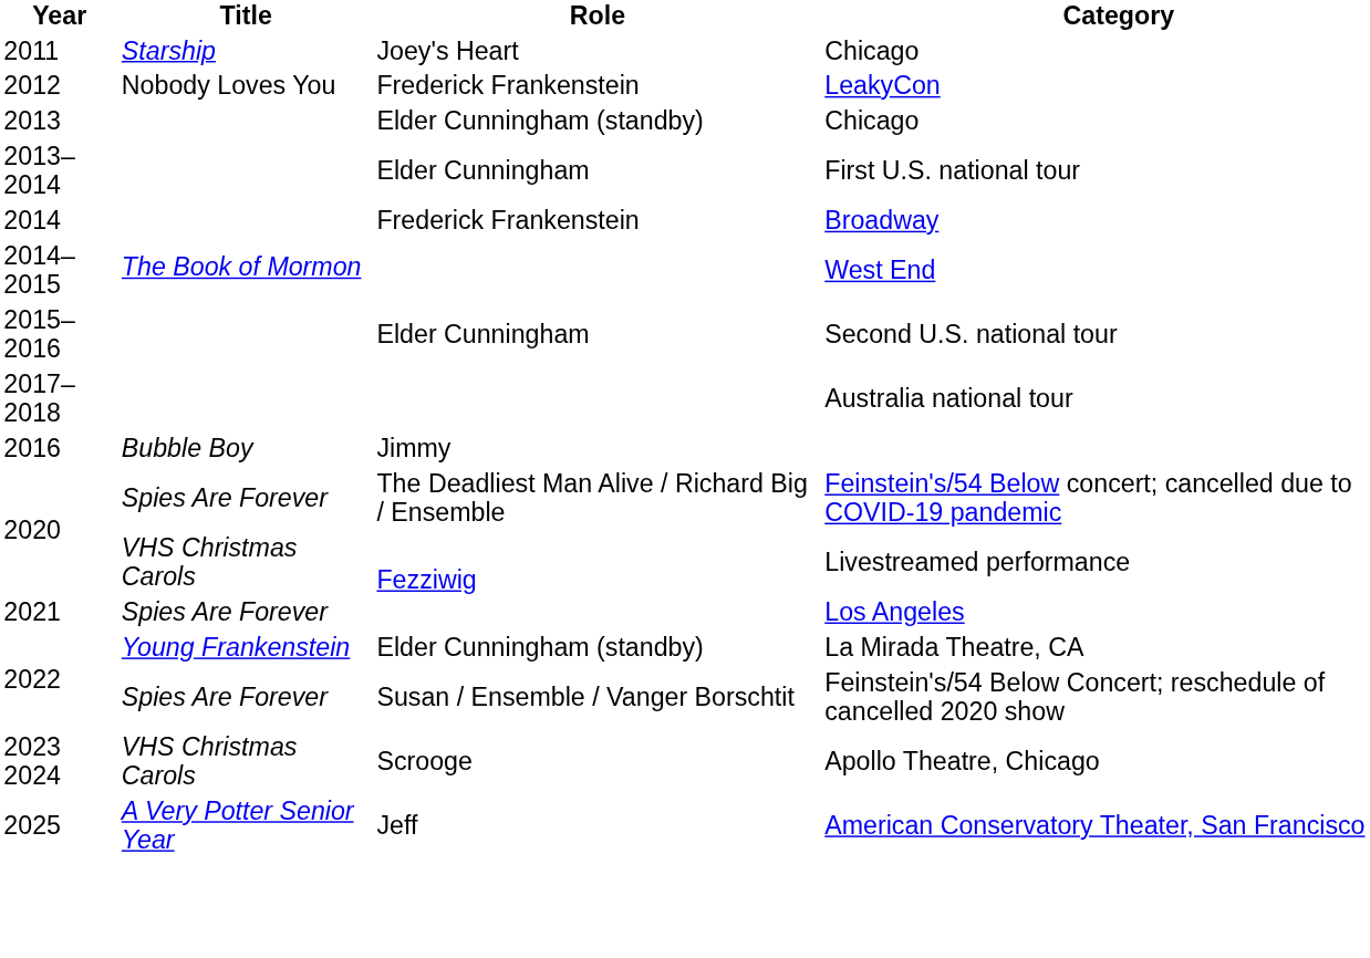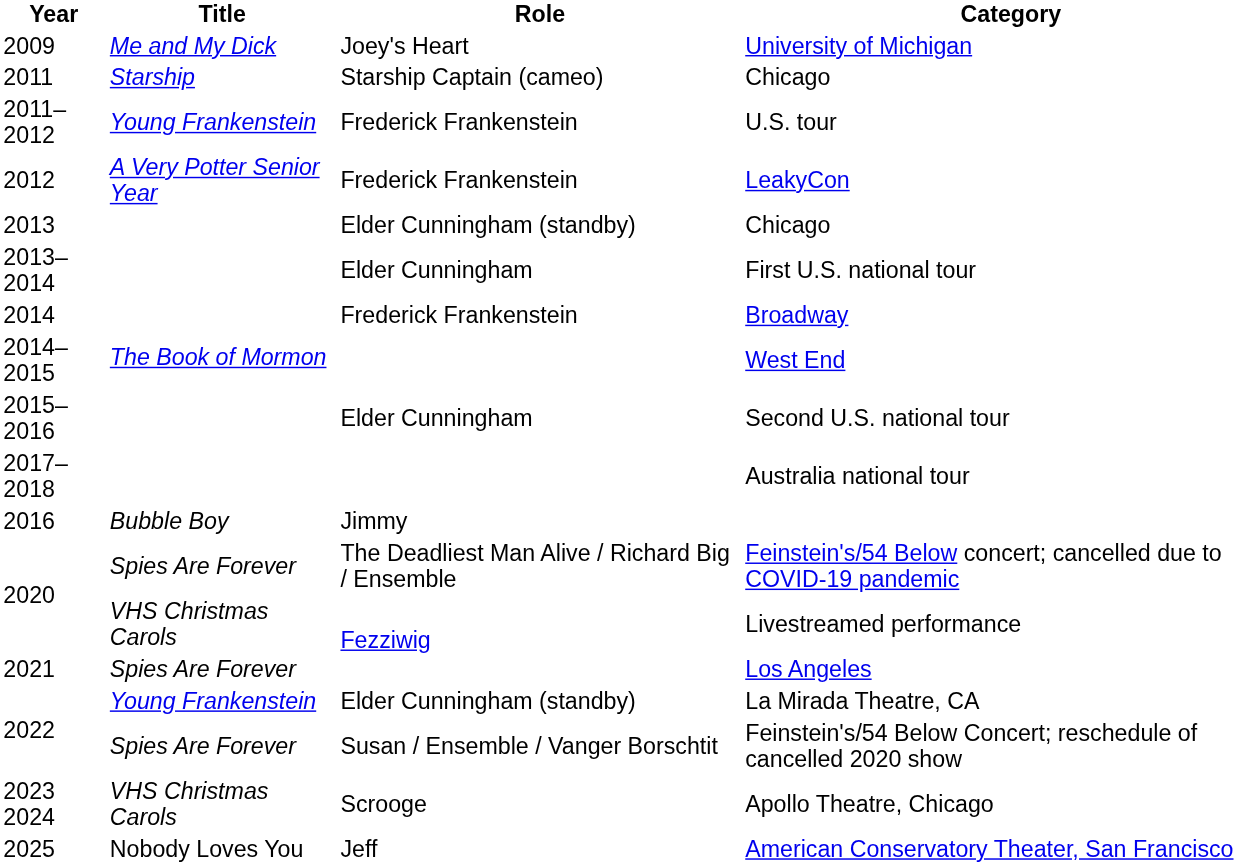 <table>
 <tr>
 <th>Year</th>
 <th>Title</th>
 <th>Role</th>
 <th>Category</th>
 </tr>
 <tr>
+<td>2009</td>
+<td><em><a href='#'>Me and My Dick</a></em></td>
+<td>Joey's Heart</td>
+<td><a href='#'>University of Michigan</a></td>
+</tr>
+<tr>
 <td>2011</td>
 <td><em><a href='#'>Starship</a></em></td>
-<td>Joey's Heart</td>
+<td>Starship Captain (cameo)</td>
 <td>Chicago</td>
 </tr>
 <tr>
+<td>2011–2012</td>
+<td><em><a href='#'>Young Frankenstein</a></em></td>
+<td>Frederick Frankenstein</td>
+<td>U.S. tour</td>
+</tr>
+<tr>
 <td>2012</td>
-<td>Nobody Loves You</td>
+<td><em><a href='#'>A Very Potter Senior Year</a></em></td>
 <td>Frederick Frankenstein</td>
 <td><a href='#'>LeakyCon</a></td>
 </tr>
 <tr>
 <td>2013</td>
 <td rowspan="6"><em><a href='#'>The Book of Mormon</a></em></td>
 <td>Elder Cunningham (standby)</td>
 <td>Chicago</td>
 </tr>
 <tr>
 <td>2013–2014</td>
 <td>Elder Cunningham</td>
 <td>First U.S. national tour</td>
 </tr>
 <tr>
 <td>2014</td>
 <td>Frederick Frankenstein</td>
 <td><a href='#'>Broadway</a></td>
 </tr>
 <tr>
 <td>2014–2015</td>
 <td rowspan="3">Elder Cunningham</td>
 <td><a href='#'>West End</a></td>
 </tr>
 <tr>
 <td>2015–2016</td>
 <td>Second U.S. national tour</td>
 </tr>
 <tr>
 <td>2017–2018</td>
 <td>Australia national tour</td>
 </tr>
 <tr>
 <td>2016</td>
 <td><em>Bubble Boy</em></td>
 <td>Jimmy</td>
 <td></td>
 </tr>
 <tr>
 <td rowspan="2">2020</td>
 <td><em>Spies Are Forever</em></td>
 <td>The Deadliest Man Alive / Richard Big / Ensemble</td>
 <td><a href='#'>Feinstein's/54 Below</a> concert; cancelled due to <a href='#'>COVID-19 pandemic</a></td>
 </tr>
 <tr>
 <td><em>VHS Christmas Carols</em></td>
 <td rowspan="2"><a href='#'>Fezziwig</a></td>
 <td>Livestreamed performance</td>
 </tr>
 <tr>
 <td>2021</td>
 <td><em>Spies Are Forever</em></td>
 <td><a href='#'>Los Angeles</a></td>
 </tr>
 <tr>
 <td rowspan="2">2022</td>
 <td><em><a href='#'>Young Frankenstein</a></em></td>
 <td>Elder Cunningham (standby)</td>
 <td>La Mirada Theatre, CA</td>
 </tr>
 <tr>
 <td><em>Spies Are Forever</em></td>
 <td>Susan / Ensemble / Vanger Borschtit</td>
 <td>Feinstein's/54 Below Concert; reschedule of cancelled 2020 show</td>
 </tr>
 <tr>
 <td rowspan=“2”>2023<br>2024</td>
 <td><em>VHS Christmas Carols</em></td>
 <td>Scrooge</td>
 <td>Apollo Theatre, Chicago</td>
 </tr>
 <tr>
 <td>2025</td>
-<td><em><a href='#'>A Very Potter Senior Year</a></em></td>
+<td>Nobody Loves You</td>
 <td>Jeff</td>
 <td><a href='#'>American Conservatory Theater, San Francisco</a></td>
 </tr>
 </table>
